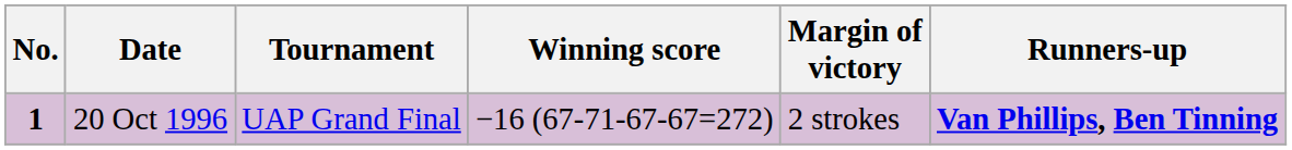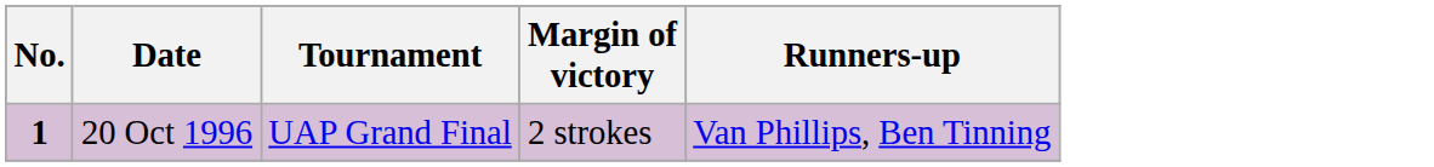 <table class="wikitable" style="font-size:95%;">
 <tr>
 <th>No.</th>
 <th>Date</th>
 <th>Tournament</th>
-<th>Winning score</th>
 <th>Margin of<br>victory</th>
 <th>Runners-up</th>
 </tr>
 <tr style="background:thistle;">
 <td align=center><strong>1</strong></td>
 <td align=right>20 Oct <a href='#'>1996</a></td>
 <td><a href='#'>UAP Grand Final</a></td>
-<td>−16 (67-71-67-67=272)</td>
 <td>2 strokes</td>
-<td><strong> <a href='#'>Van Phillips</a>,  <a href='#'>Ben Tinning</a></strong></td>
+<td> <a href='#'>Van Phillips</a>,  <a href='#'>Ben Tinning</a></td>
 </tr>
 </table>
